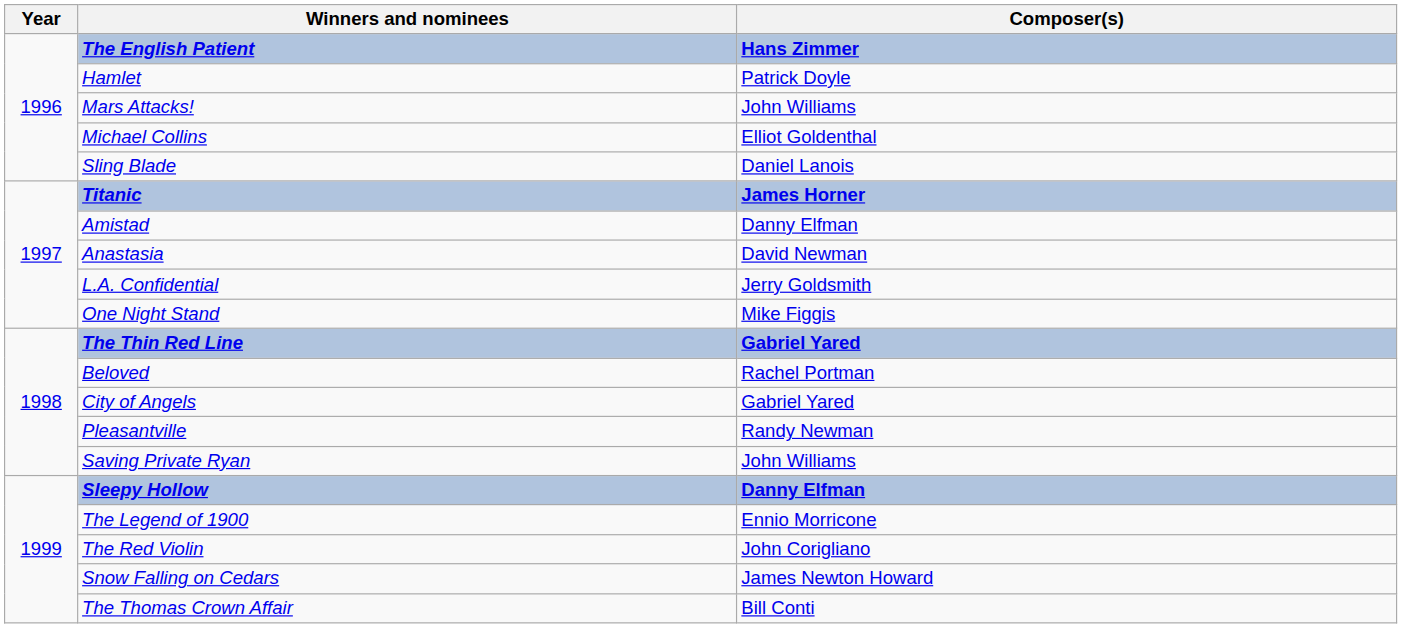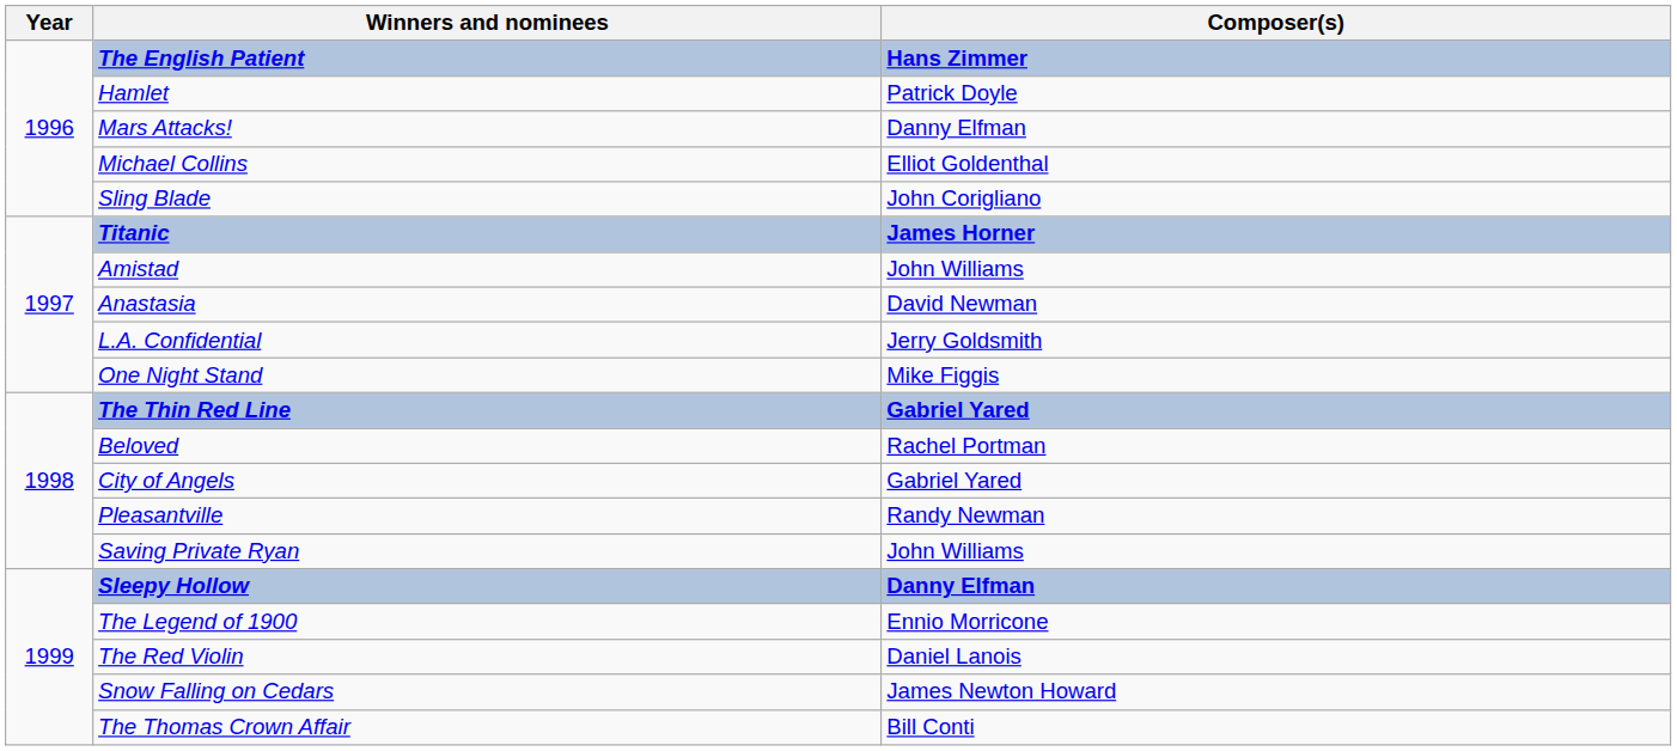 <table class="wikitable" width="95%" cellpadding="5">
 <tr>
 <th width="5%">Year</th>
 <th width="45%">Winners and nominees</th>
 <th width="45%">Composer(s)</th>
 </tr>
 <tr>
 <td rowspan="5" style="text-align:center;"><a href='#'>1996</a></td>
 <td style="background:#B0C4DE;"><strong><em><a href='#'>The English Patient</a></em></strong></td>
 <td style="background:#B0C4DE;"><strong><a href='#'>Hans Zimmer</a></strong></td>
 </tr>
 <tr>
 <td><em><a href='#'>Hamlet</a></em></td>
 <td><a href='#'>Patrick Doyle</a></td>
 </tr>
 <tr>
 <td><em><a href='#'>Mars Attacks!</a></em></td>
-<td><a href='#'>John Williams</a></td>
+<td><a href='#'>Danny Elfman</a></td>
 </tr>
 <tr>
 <td><em><a href='#'>Michael Collins</a></em></td>
 <td><a href='#'>Elliot Goldenthal</a></td>
 </tr>
 <tr>
 <td><em><a href='#'>Sling Blade</a></em></td>
-<td><a href='#'>Daniel Lanois</a></td>
+<td><a href='#'>John Corigliano</a></td>
 </tr>
 <tr>
 <td rowspan="5" style="text-align:center;"><a href='#'>1997</a></td>
 <td style="background:#B0C4DE;"><strong><em><a href='#'>Titanic</a></em></strong></td>
 <td style="background:#B0C4DE;"><strong><a href='#'>James Horner</a></strong></td>
 </tr>
 <tr>
 <td><em><a href='#'>Amistad</a></em></td>
-<td><a href='#'>Danny Elfman</a></td>
+<td><a href='#'>John Williams</a></td>
 </tr>
 <tr>
 <td><em><a href='#'>Anastasia</a></em></td>
 <td><a href='#'>David Newman</a></td>
 </tr>
 <tr>
 <td><em><a href='#'>L.A. Confidential</a></em></td>
 <td><a href='#'>Jerry Goldsmith</a></td>
 </tr>
 <tr>
 <td><em><a href='#'>One Night Stand</a></em></td>
 <td><a href='#'>Mike Figgis</a></td>
 </tr>
 <tr>
 <td rowspan="5" style="text-align:center;"><a href='#'>1998</a></td>
 <td style="background:#B0C4DE;"><strong><em><a href='#'>The Thin Red Line</a></em></strong></td>
 <td style="background:#B0C4DE;"><strong><a href='#'>Gabriel Yared</a></strong></td>
 </tr>
 <tr>
 <td><em><a href='#'>Beloved</a></em></td>
 <td><a href='#'>Rachel Portman</a></td>
 </tr>
 <tr>
 <td><em><a href='#'>City of Angels</a></em></td>
 <td><a href='#'>Gabriel Yared</a></td>
 </tr>
 <tr>
 <td><em><a href='#'>Pleasantville</a></em></td>
 <td><a href='#'>Randy Newman</a></td>
 </tr>
 <tr>
 <td><em><a href='#'>Saving Private Ryan</a></em></td>
 <td><a href='#'>John Williams</a></td>
 </tr>
 <tr>
 <td rowspan="5" style="text-align:center;"><a href='#'>1999</a></td>
 <td style="background:#B0C4DE;"><strong><em><a href='#'>Sleepy Hollow</a></em></strong></td>
 <td style="background:#B0C4DE;"><strong><a href='#'>Danny Elfman</a></strong></td>
 </tr>
 <tr>
 <td><em><a href='#'>The Legend of 1900</a></em></td>
 <td><a href='#'>Ennio Morricone</a></td>
 </tr>
 <tr>
 <td><em><a href='#'>The Red Violin</a></em></td>
-<td><a href='#'>John Corigliano</a></td>
+<td><a href='#'>Daniel Lanois</a></td>
 </tr>
 <tr>
 <td><em><a href='#'>Snow Falling on Cedars</a></em></td>
 <td><a href='#'>James Newton Howard</a></td>
 </tr>
 <tr>
 <td><em><a href='#'>The Thomas Crown Affair</a></em></td>
 <td><a href='#'>Bill Conti</a></td>
 </tr>
 </table>
